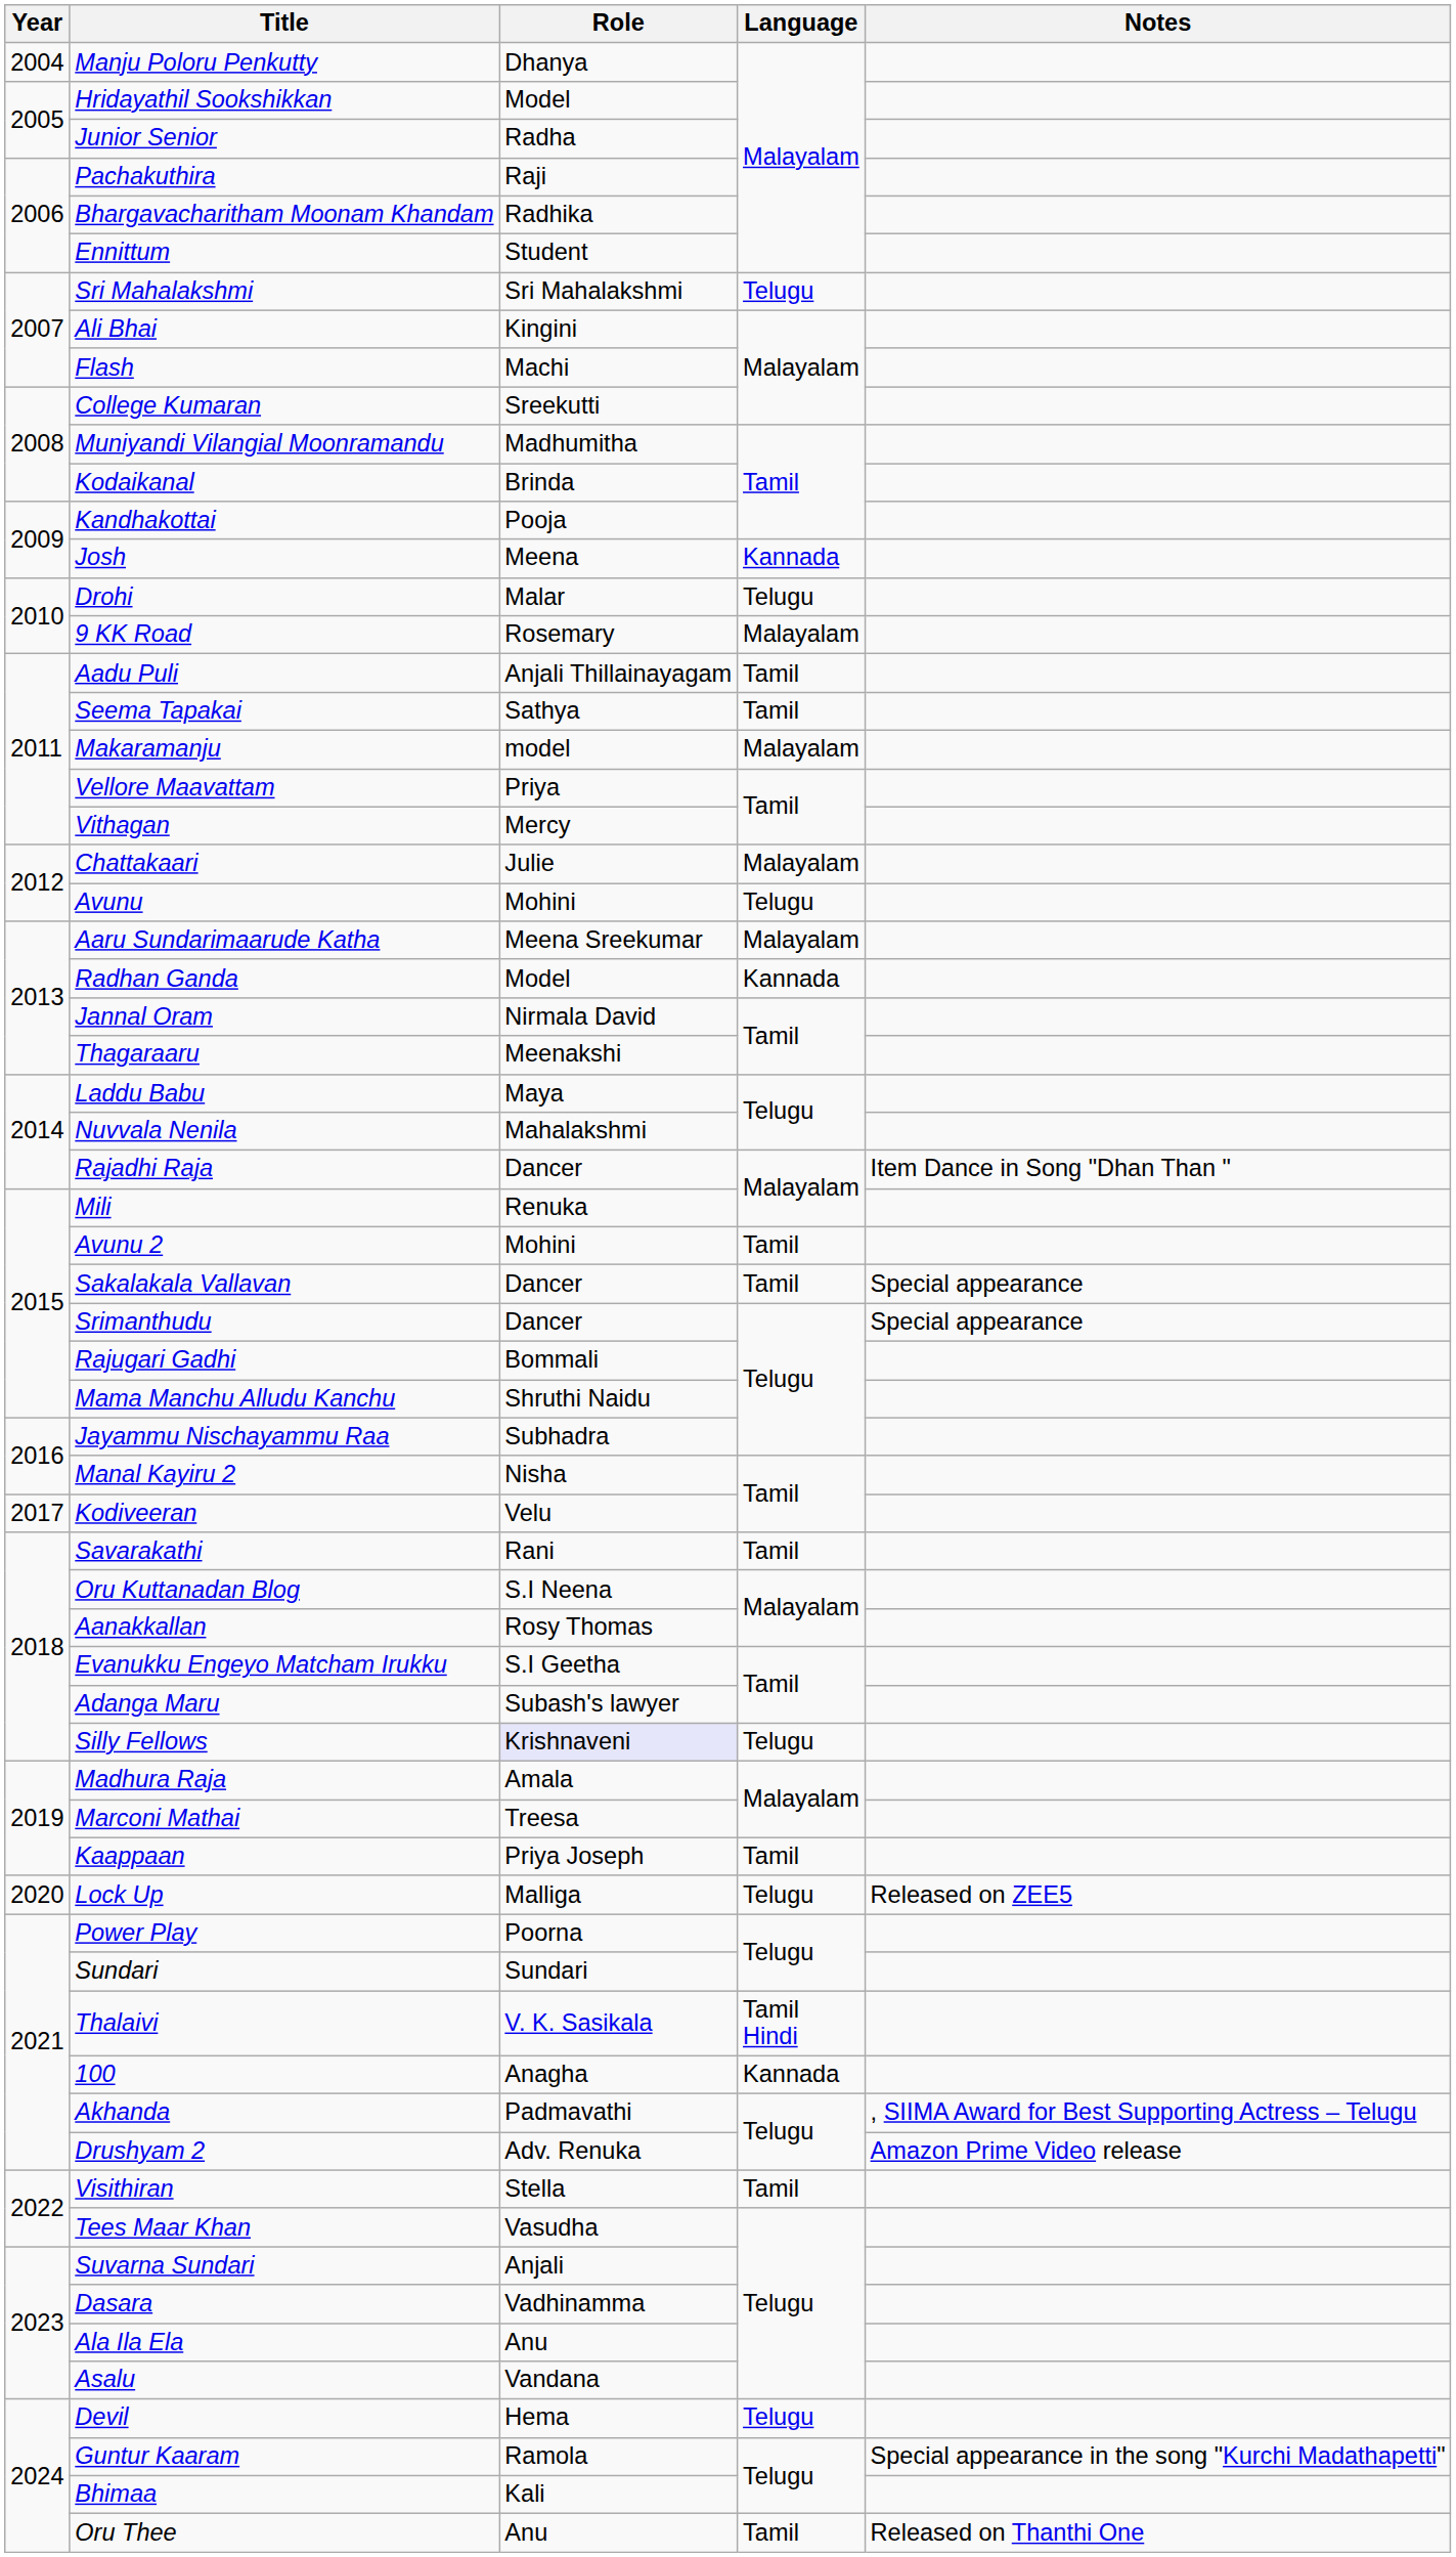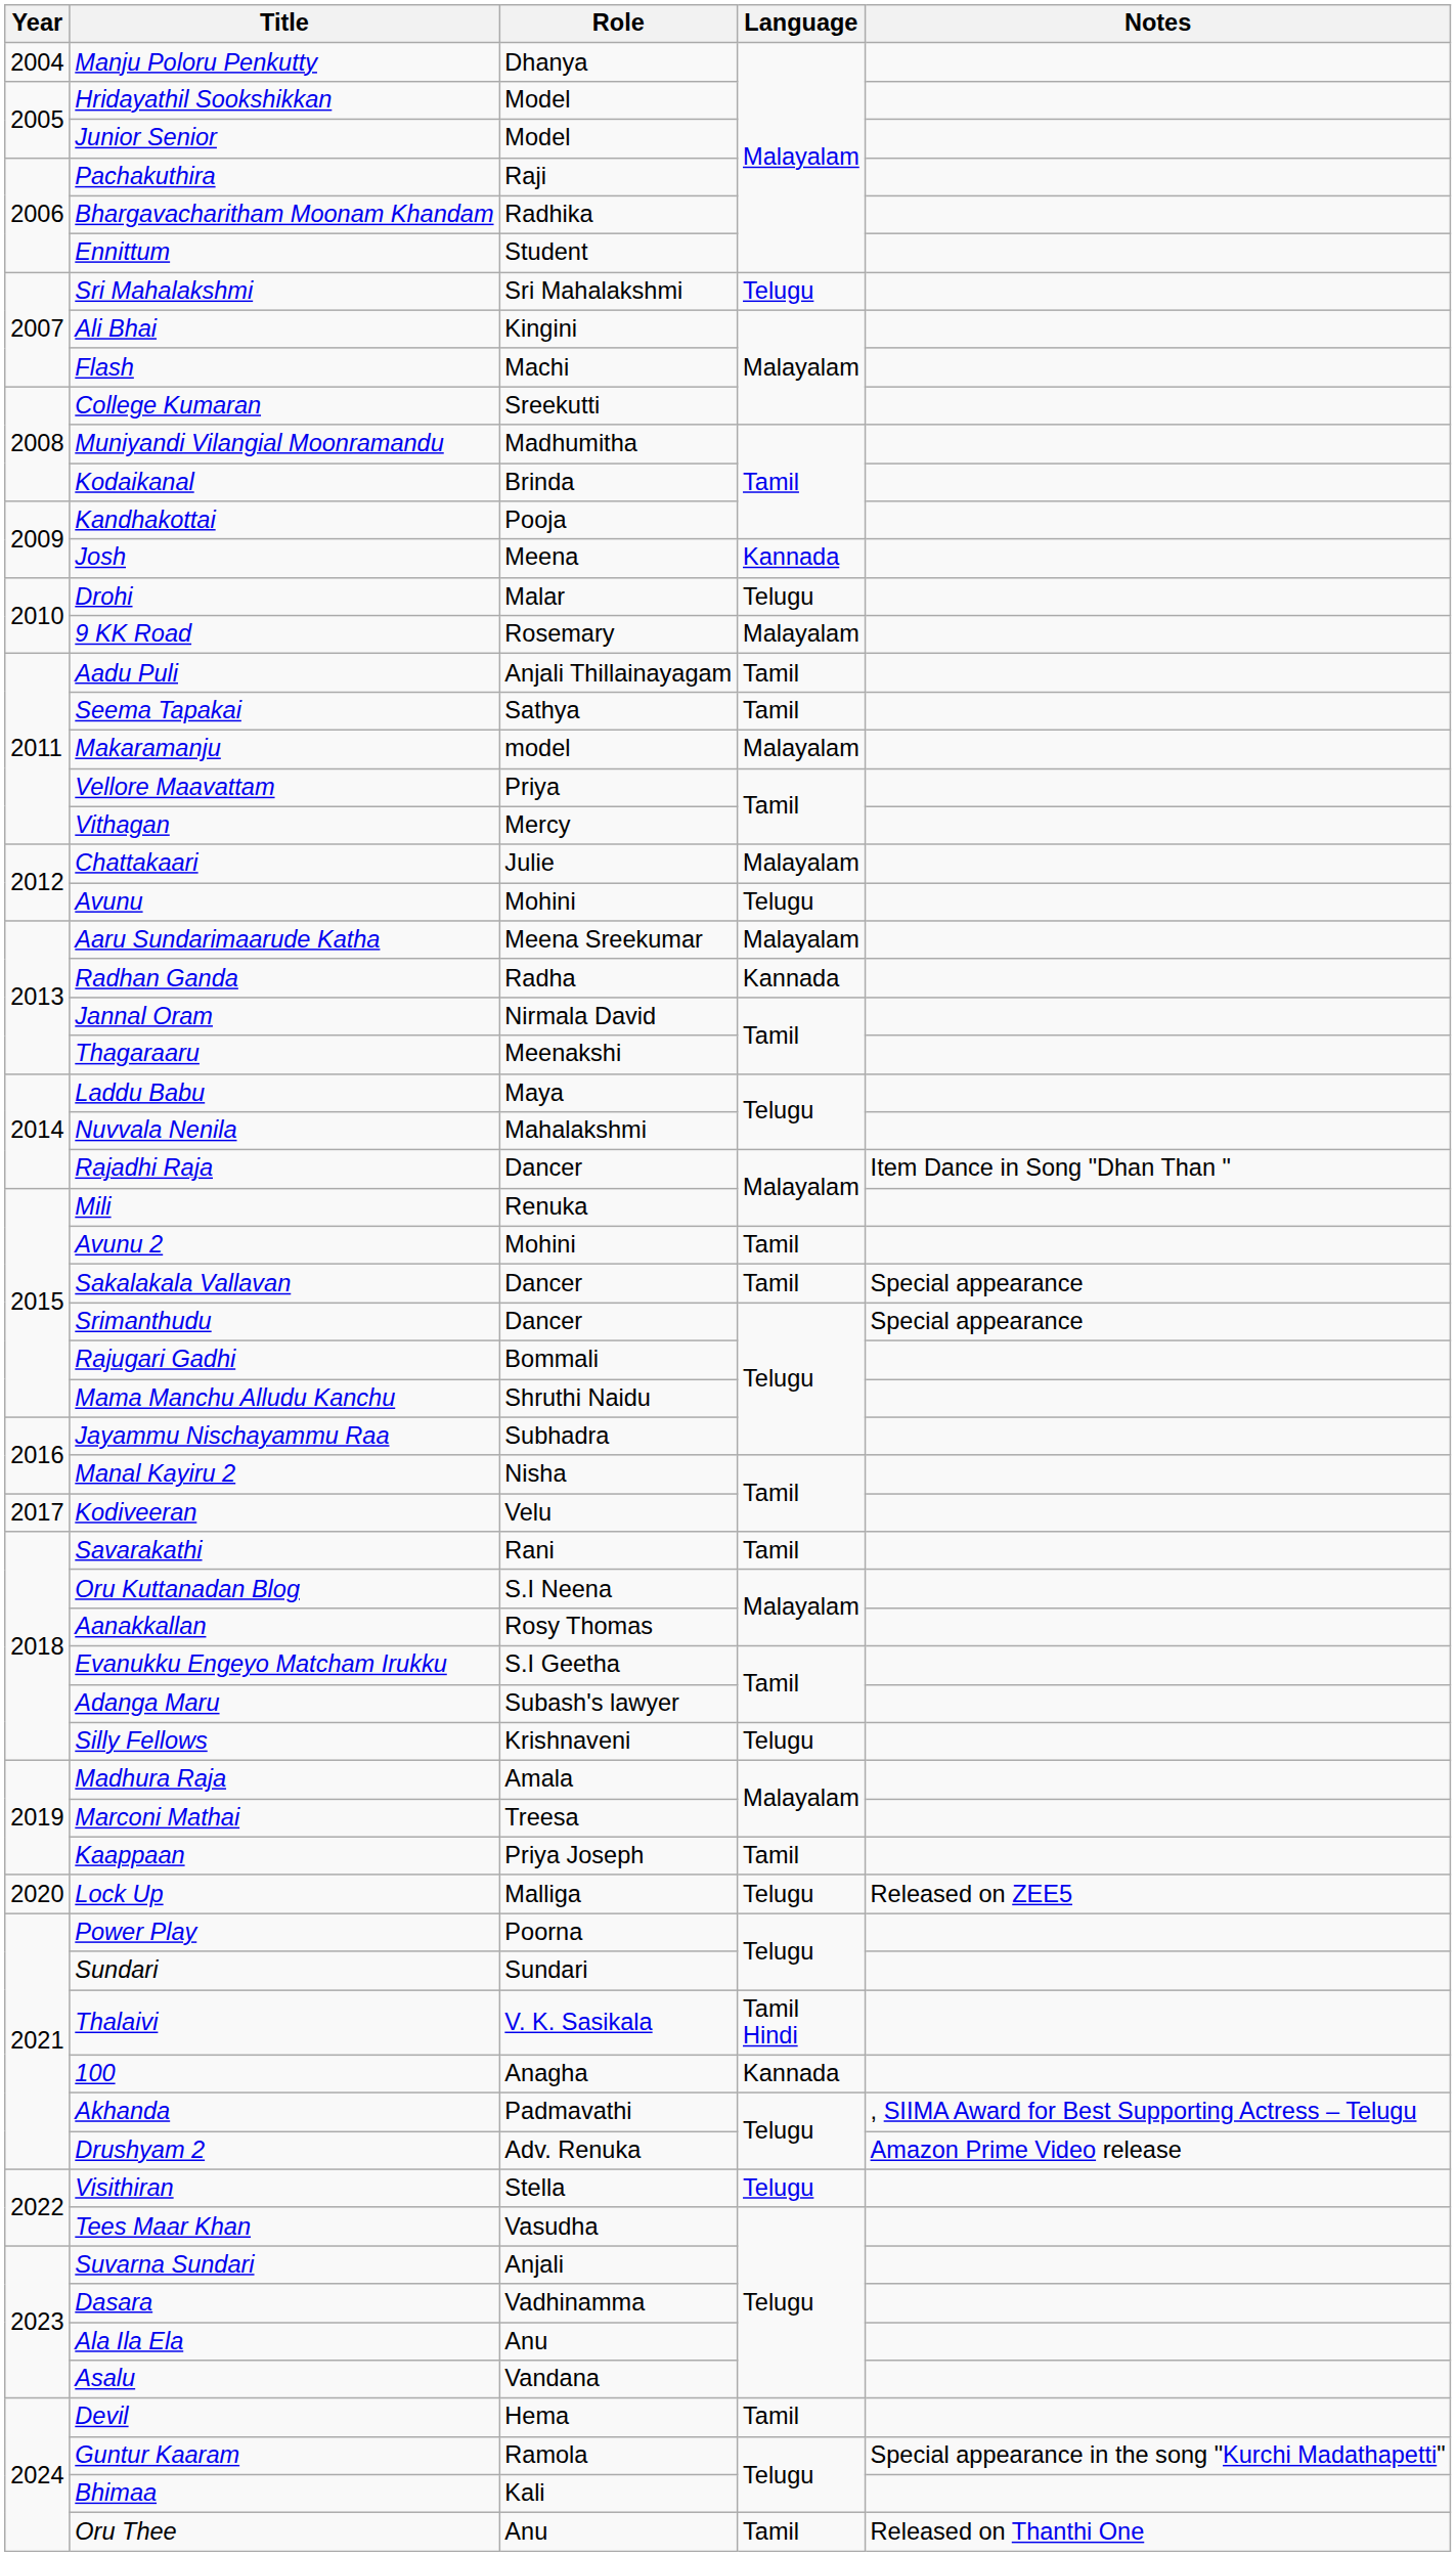 <table class="wikitable sortable">
 <tr>
 <th scope="col">Year</th>
 <th scope="col">Title</th>
 <th scope="col">Role</th>
 <th scope="col">Language</th>
 <th class="unsortable" scope="col">Notes</th>
 </tr>
 <tr>
 <td>2004</td>
 <td><em><a href='#'>Manju Poloru Penkutty</a></em></td>
 <td>Dhanya</td>
 <td rowspan="6"><a href='#'>Malayalam</a></td>
 <td></td>
 </tr>
 <tr>
 <td rowspan="2">2005</td>
 <td><em><a href='#'>Hridayathil Sookshikkan</a></em></td>
 <td>Model</td>
 <td></td>
 </tr>
 <tr>
 <td><em><a href='#'>Junior Senior</a></em></td>
-<td>Radha</td>
+<td>Model</td>
 <td></td>
 </tr>
 <tr>
 <td rowspan="3">2006</td>
 <td><em><a href='#'>Pachakuthira</a></em></td>
 <td>Raji</td>
 <td></td>
 </tr>
 <tr>
 <td><em><a href='#'>Bhargavacharitham Moonam Khandam</a></em></td>
 <td>Radhika</td>
 <td></td>
 </tr>
 <tr>
 <td><em><a href='#'>Ennittum</a></em></td>
 <td>Student</td>
 <td></td>
 </tr>
 <tr>
 <td rowspan="3">2007</td>
 <td><em><a href='#'>Sri Mahalakshmi</a></em></td>
 <td>Sri Mahalakshmi</td>
 <td><a href='#'>Telugu</a></td>
 <td></td>
 </tr>
 <tr>
 <td><em><a href='#'>Ali Bhai</a></em></td>
 <td>Kingini</td>
 <td rowspan="3">Malayalam</td>
 <td></td>
 </tr>
 <tr>
 <td><em><a href='#'>Flash</a></em></td>
 <td>Machi</td>
 <td></td>
 </tr>
 <tr>
 <td rowspan="3">2008</td>
 <td><em><a href='#'>College Kumaran</a></em></td>
 <td>Sreekutti</td>
 <td></td>
 </tr>
 <tr>
 <td><em><a href='#'>Muniyandi Vilangial Moonramandu</a></em></td>
 <td>Madhumitha</td>
 <td rowspan="3"><a href='#'>Tamil</a></td>
 <td></td>
 </tr>
 <tr>
 <td><em><a href='#'>Kodaikanal</a></em></td>
 <td>Brinda</td>
 <td></td>
 </tr>
 <tr>
 <td rowspan="2">2009</td>
 <td><em><a href='#'>Kandhakottai</a></em></td>
 <td>Pooja</td>
 <td></td>
 </tr>
 <tr>
 <td><em><a href='#'>Josh</a></em></td>
 <td>Meena</td>
 <td><a href='#'>Kannada</a></td>
 <td></td>
 </tr>
 <tr>
 <td rowspan="2">2010</td>
 <td><em><a href='#'>Drohi</a></em></td>
 <td>Malar</td>
 <td>Telugu</td>
 <td></td>
 </tr>
 <tr>
 <td><em><a href='#'>9 KK Road</a></em></td>
 <td>Rosemary</td>
 <td>Malayalam</td>
 <td></td>
 </tr>
 <tr>
 <td rowspan="5">2011</td>
 <td><em><a href='#'>Aadu Puli</a></em></td>
 <td>Anjali Thillainayagam</td>
 <td>Tamil</td>
 <td></td>
 </tr>
 <tr>
 <td><em><a href='#'>Seema Tapakai</a></em></td>
 <td>Sathya</td>
 <td>Tamil</td>
 <td></td>
 </tr>
 <tr>
 <td><em><a href='#'>Makaramanju</a></em></td>
 <td>model</td>
 <td>Malayalam</td>
 <td></td>
 </tr>
 <tr>
 <td><em><a href='#'>Vellore Maavattam</a></em></td>
 <td>Priya</td>
 <td rowspan="2">Tamil</td>
 <td></td>
 </tr>
 <tr>
 <td><em><a href='#'>Vithagan</a></em></td>
 <td>Mercy</td>
 <td></td>
 </tr>
 <tr>
 <td rowspan="2">2012</td>
 <td><em><a href='#'>Chattakaari</a></em></td>
 <td>Julie</td>
 <td>Malayalam</td>
 <td></td>
 </tr>
 <tr>
 <td><em><a href='#'>Avunu</a></em></td>
 <td>Mohini</td>
 <td>Telugu</td>
 <td></td>
 </tr>
 <tr>
 <td rowspan="4">2013</td>
 <td><em><a href='#'>Aaru Sundarimaarude Katha</a></em></td>
 <td>Meena Sreekumar</td>
 <td>Malayalam</td>
 <td></td>
 </tr>
 <tr>
 <td><em><a href='#'>Radhan Ganda</a></em></td>
-<td>Model</td>
+<td>Radha</td>
 <td>Kannada</td>
 <td></td>
 </tr>
 <tr>
 <td><em><a href='#'>Jannal Oram</a></em></td>
 <td>Nirmala David</td>
 <td rowspan="2">Tamil</td>
 <td></td>
 </tr>
 <tr>
 <td><em><a href='#'>Thagaraaru</a></em></td>
 <td>Meenakshi</td>
 <td></td>
 </tr>
 <tr>
 <td rowspan="3">2014</td>
 <td><em><a href='#'>Laddu Babu</a></em></td>
 <td>Maya</td>
 <td rowspan="2">Telugu</td>
 <td></td>
 </tr>
 <tr>
 <td><em><a href='#'>Nuvvala Nenila</a></em></td>
 <td>Mahalakshmi</td>
 <td></td>
 </tr>
 <tr>
 <td><em><a href='#'>Rajadhi Raja</a></em></td>
 <td>Dancer</td>
 <td rowspan="2">Malayalam</td>
 <td>Item Dance in Song "Dhan Than "</td>
 </tr>
 <tr>
 <td rowspan="6">2015</td>
 <td><em><a href='#'>Mili</a></em></td>
 <td>Renuka</td>
 <td></td>
 </tr>
 <tr>
 <td><em><a href='#'>Avunu 2</a></em></td>
 <td>Mohini</td>
 <td>Tamil</td>
 <td></td>
 </tr>
 <tr>
 <td><em><a href='#'>Sakalakala Vallavan</a></em></td>
 <td>Dancer</td>
 <td>Tamil</td>
 <td>Special appearance</td>
 </tr>
 <tr>
 <td><em><a href='#'>Srimanthudu</a></em></td>
 <td>Dancer</td>
 <td rowspan="4">Telugu</td>
 <td>Special appearance</td>
 </tr>
 <tr>
 <td><em><a href='#'>Rajugari Gadhi</a></em></td>
 <td>Bommali</td>
 <td></td>
 </tr>
 <tr>
 <td><em><a href='#'>Mama Manchu Alludu Kanchu</a></em></td>
 <td>Shruthi Naidu</td>
 <td></td>
 </tr>
 <tr>
 <td rowspan="2">2016</td>
 <td><em><a href='#'>Jayammu Nischayammu Raa</a></em></td>
 <td>Subhadra</td>
 <td></td>
 </tr>
 <tr>
 <td><em><a href='#'>Manal Kayiru 2</a></em></td>
 <td>Nisha</td>
 <td rowspan="2">Tamil</td>
 <td></td>
 </tr>
 <tr>
 <td>2017</td>
 <td><em><a href='#'>Kodiveeran</a></em></td>
 <td>Velu</td>
 <td></td>
 </tr>
 <tr>
 <td rowspan=6>2018</td>
 <td><em><a href='#'>Savarakathi</a></em></td>
 <td>Rani</td>
 <td>Tamil</td>
 <td></td>
 </tr>
 <tr>
 <td><em><a href='#'>Oru Kuttanadan Blog</a></em></td>
 <td>S.I Neena</td>
 <td rowspan="2">Malayalam</td>
 <td></td>
 </tr>
 <tr>
 <td><em><a href='#'>Aanakkallan</a></em></td>
 <td>Rosy Thomas</td>
 <td></td>
 </tr>
 <tr>
 <td><em><a href='#'>Evanukku Engeyo Matcham Irukku</a></em></td>
 <td>S.I Geetha</td>
 <td rowspan="2">Tamil</td>
 <td></td>
 </tr>
 <tr>
 <td><em><a href='#'>Adanga Maru</a></em></td>
 <td>Subash's lawyer</td>
 <td></td>
 </tr>
 <tr>
 <td><em><a href='#'>Silly Fellows</a></em></td>
-<td style="background: lavender;">Krishnaveni</td>
+<td>Krishnaveni</td>
 <td>Telugu</td>
 <td></td>
 </tr>
 <tr>
 <td rowspan="3">2019</td>
 <td><em><a href='#'>Madhura Raja</a></em></td>
 <td>Amala</td>
 <td rowspan="2">Malayalam</td>
 <td></td>
 </tr>
 <tr>
 <td><em><a href='#'>Marconi Mathai</a></em></td>
 <td>Treesa</td>
 <td></td>
 </tr>
 <tr>
 <td><em><a href='#'>Kaappaan</a></em></td>
 <td>Priya Joseph</td>
 <td>Tamil</td>
 <td></td>
 </tr>
 <tr>
 <td>2020</td>
 <td><em><a href='#'>Lock Up</a></em></td>
 <td>Malliga</td>
 <td>Telugu</td>
 <td>Released on <a href='#'>ZEE5</a></td>
 </tr>
 <tr>
 <td rowspan=6>2021</td>
 <td><em><a href='#'>Power Play</a></em></td>
 <td>Poorna</td>
 <td rowspan=2>Telugu</td>
 <td></td>
 </tr>
 <tr>
 <td><em>Sundari</em></td>
 <td>Sundari</td>
 <td></td>
 </tr>
 <tr>
 <td><em><a href='#'>Thalaivi</a></em></td>
 <td><a href='#'>V. K. Sasikala</a></td>
 <td>Tamil<br><a href='#'>Hindi</a></td>
 <td></td>
 </tr>
 <tr>
 <td><em><a href='#'>100</a></em></td>
 <td>Anagha</td>
 <td>Kannada</td>
 <td></td>
 </tr>
 <tr>
 <td><em><a href='#'>Akhanda</a></em></td>
 <td>Padmavathi</td>
 <td rowspan=2>Telugu</td>
 <td>, <a href='#'>SIIMA Award for Best Supporting Actress – Telugu</a></td>
 </tr>
 <tr>
 <td><em><a href='#'>Drushyam 2</a></em></td>
 <td>Adv. Renuka</td>
 <td><a href='#'>Amazon Prime Video</a> release</td>
 </tr>
 <tr>
 <td rowspan="2">2022</td>
 <td><em><a href='#'>Visithiran</a></em></td>
 <td>Stella</td>
-<td>Tamil</td>
+<td><a href='#'>Telugu</a></td>
 <td></td>
 </tr>
 <tr>
 <td><em><a href='#'>Tees Maar Khan</a></em></td>
 <td>Vasudha</td>
 <td rowspan="5">Telugu</td>
 <td></td>
 </tr>
 <tr>
 <td rowspan="4">2023</td>
 <td><em><a href='#'>Suvarna Sundari</a></em></td>
 <td>Anjali</td>
 <td></td>
 </tr>
 <tr>
 <td><em><a href='#'>Dasara</a></em></td>
 <td>Vadhinamma</td>
 <td></td>
 </tr>
 <tr>
 <td><em><a href='#'>Ala Ila Ela</a></em></td>
 <td>Anu</td>
 <td></td>
 </tr>
 <tr>
 <td><em><a href='#'>Asalu</a></em></td>
 <td>Vandana</td>
 <td></td>
 </tr>
 <tr>
 <td rowspan="4">2024</td>
 <td><em><a href='#'>Devil</a></em></td>
 <td>Hema</td>
-<td><a href='#'>Telugu</a></td>
+<td>Tamil</td>
 <td></td>
 </tr>
 <tr>
 <td><em><a href='#'>Guntur Kaaram</a></em></td>
 <td>Ramola</td>
 <td rowspan="2">Telugu</td>
 <td>Special appearance in the song "<a href='#'>Kurchi Madathapetti</a>"</td>
 </tr>
 <tr>
 <td><em><a href='#'>Bhimaa</a></em></td>
 <td>Kali</td>
 <td></td>
 </tr>
 <tr>
 <td><em>Oru Thee</em></td>
 <td>Anu</td>
 <td>Tamil</td>
 <td>Released on <a href='#'>Thanthi One</a></td>
 </tr>
 </table>
